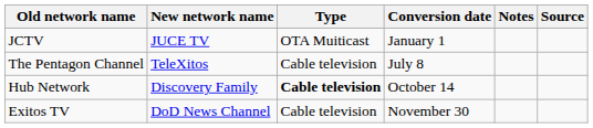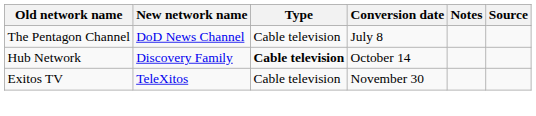 <table class="wikitable sortable">
 <tr>
 <th>Old network name</th>
 <th>New network name</th>
 <th>Type</th>
 <th>Conversion date</th>
 <th>Notes</th>
 <th>Source</th>
 </tr>
 <tr>
-<td>JCTV</td>
-<td><a href='#'>JUCE TV</a></td>
-<td>OTA Muiticast</td>
-<td>January 1</td>
-<td></td>
-<td></td>
-</tr>
-<tr>
 <td>The Pentagon Channel</td>
-<td><a href='#'>TeleXitos</a></td>
+<td><a href='#'>DoD News Channel</a></td>
 <td>Cable television</td>
 <td>July 8</td>
 <td></td>
 <td></td>
 </tr>
 <tr>
 <td>Hub Network</td>
 <td><a href='#'>Discovery Family</a></td>
 <td><strong>Cable television</strong></td>
 <td>October 14</td>
 <td></td>
 <td></td>
 </tr>
 <tr>
 <td>Exitos TV</td>
-<td><a href='#'>DoD News Channel</a></td>
+<td><a href='#'>TeleXitos</a></td>
 <td>Cable television</td>
 <td>November 30</td>
 <td></td>
 <td></td>
 </tr>
 </table>
